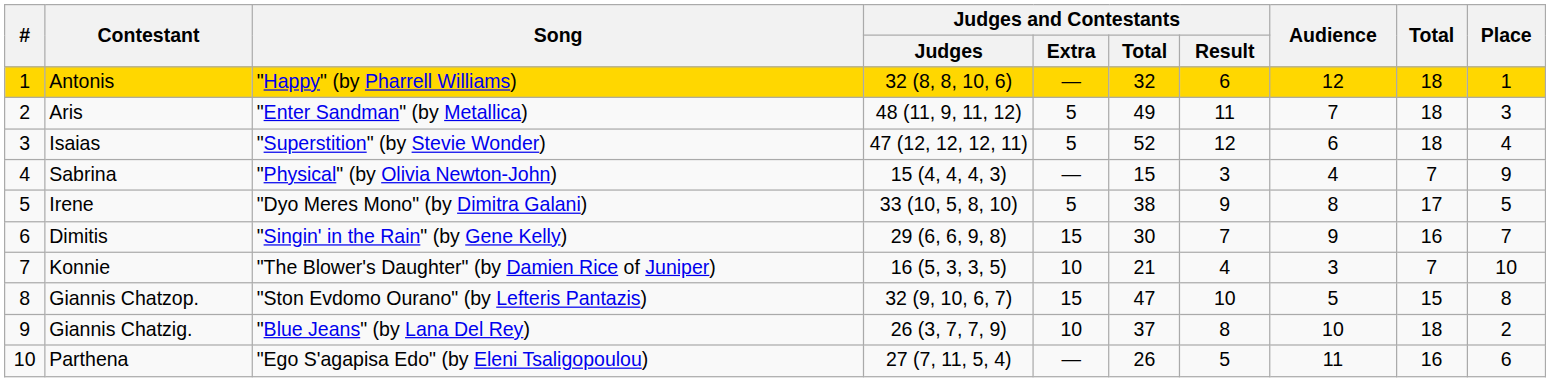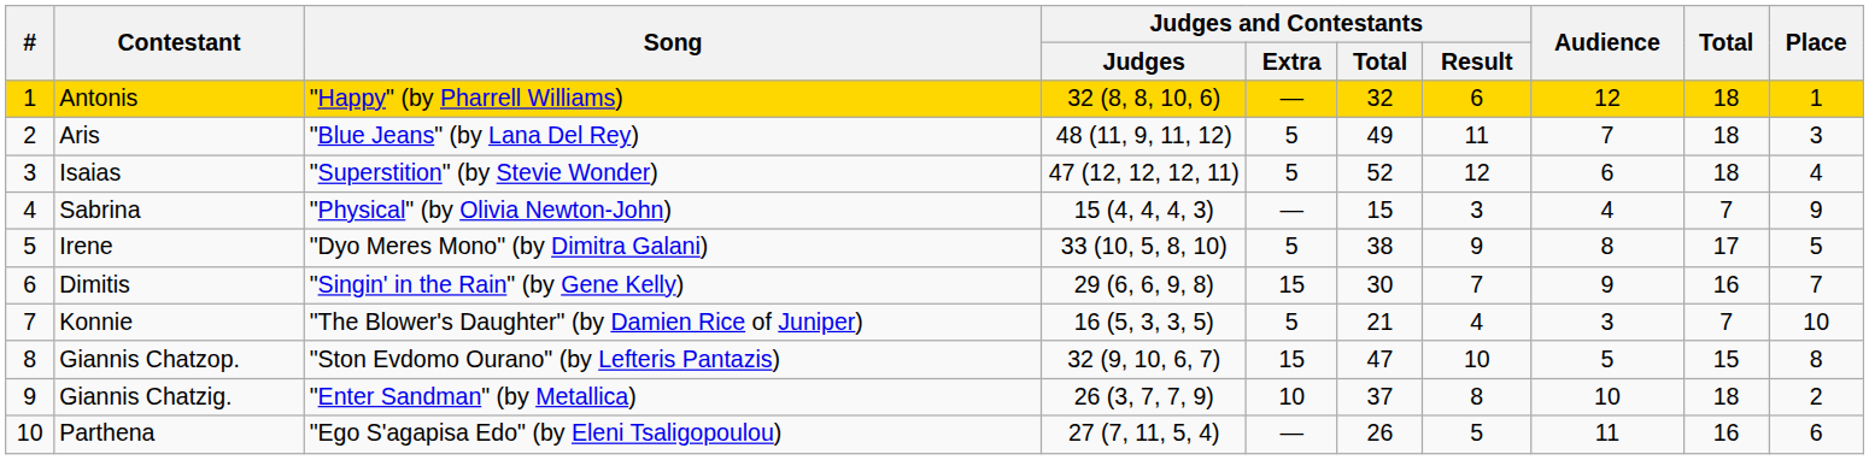 <table class="sortable wikitable" style="text-align:center;" width="100%">
 <tr>
 <th rowspan="2">#</th>
 <th rowspan="2">Contestant</th>
 <th rowspan="2">Song</th>
 <th colspan="4">Judges and Contestants</th>
 <th rowspan="2">Audience</th>
 <th rowspan="2">Total</th>
 <th rowspan="2">Place</th>
 </tr>
 <tr>
 <th width="11%">Judges</th>
 <th>Extra</th>
 <th>Total</th>
 <th>Result</th>
 </tr>
 <tr bgcolor="gold">
 <td>1</td>
 <td align="left">Antonis</td>
 <td align="left">"<a href='#'>Happy</a>" (by <a href='#'>Pharrell Williams</a>)</td>
 <td>32 (8, 8, 10, 6)</td>
 <td>—</td>
 <td>32</td>
 <td>6</td>
 <td>12</td>
 <td>18</td>
 <td>1</td>
 </tr>
 <tr>
 <td>2</td>
 <td align="left">Aris</td>
-<td align="left">"<a href='#'>Enter Sandman</a>" (by <a href='#'>Metallica</a>)</td>
+<td align="left">"<a href='#'>Blue Jeans</a>" (by <a href='#'>Lana Del Rey</a>)</td>
 <td>48 (11, 9, 11, 12)</td>
 <td>5</td>
 <td>49</td>
 <td>11</td>
 <td>7</td>
 <td>18</td>
 <td>3</td>
 </tr>
 <tr>
 <td>3</td>
 <td align="left">Isaias</td>
 <td align="left">"<a href='#'>Superstition</a>" (by <a href='#'>Stevie Wonder</a>)</td>
 <td>47 (12, 12, 12, 11)</td>
 <td>5</td>
 <td>52</td>
 <td>12</td>
 <td>6</td>
 <td>18</td>
 <td>4</td>
 </tr>
 <tr>
 <td>4</td>
 <td align="left">Sabrina</td>
 <td align="left">"<a href='#'>Physical</a>" (by <a href='#'>Olivia Newton-John</a>)</td>
 <td>15 (4, 4, 4, 3)</td>
 <td>—</td>
 <td>15</td>
 <td>3</td>
 <td>4</td>
 <td>7</td>
 <td>9</td>
 </tr>
 <tr>
 <td>5</td>
 <td align="left">Irene</td>
 <td align="left">"Dyo Meres Mono" (by <a href='#'>Dimitra Galani</a>)</td>
 <td>33 (10, 5, 8, 10)</td>
 <td>5</td>
 <td>38</td>
 <td>9</td>
 <td>8</td>
 <td>17</td>
 <td>5</td>
 </tr>
 <tr>
 <td>6</td>
 <td align="left">Dimitis</td>
 <td align="left">"<a href='#'>Singin' in the Rain</a>" (by <a href='#'>Gene Kelly</a>)</td>
 <td>29 (6, 6, 9, 8)</td>
 <td>15</td>
 <td>30</td>
 <td>7</td>
 <td>9</td>
 <td>16</td>
 <td>7</td>
 </tr>
 <tr>
 <td>7</td>
 <td align="left">Konnie</td>
 <td align="left">"The Blower's Daughter" (by <a href='#'>Damien Rice</a> of <a href='#'>Juniper</a>)</td>
 <td>16 (5, 3, 3, 5)</td>
-<td>10</td>
+<td>5</td>
 <td>21</td>
 <td>4</td>
 <td>3</td>
 <td>7</td>
 <td>10</td>
 </tr>
 <tr>
 <td>8</td>
 <td align="left">Giannis Chatzop.</td>
 <td align="left">"Ston Evdomo Ourano" (by <a href='#'>Lefteris Pantazis</a>)</td>
 <td>32 (9, 10, 6, 7)</td>
 <td>15</td>
 <td>47</td>
 <td>10</td>
 <td>5</td>
 <td>15</td>
 <td>8</td>
 </tr>
 <tr>
 <td>9</td>
 <td align="left">Giannis Chatzig.</td>
-<td align="left">"<a href='#'>Blue Jeans</a>" (by <a href='#'>Lana Del Rey</a>)</td>
+<td align="left">"<a href='#'>Enter Sandman</a>" (by <a href='#'>Metallica</a>)</td>
 <td>26 (3, 7, 7, 9)</td>
 <td>10</td>
 <td>37</td>
 <td>8</td>
 <td>10</td>
 <td>18</td>
 <td>2</td>
 </tr>
 <tr>
 <td>10</td>
 <td align="left">Parthena</td>
 <td align="left">"Ego S'agapisa Edo" (by <a href='#'>Eleni Tsaligopoulou</a>)</td>
 <td>27 (7, 11, 5, 4)</td>
 <td>—</td>
 <td>26</td>
 <td>5</td>
 <td>11</td>
 <td>16</td>
 <td>6</td>
 </tr>
 </table>
